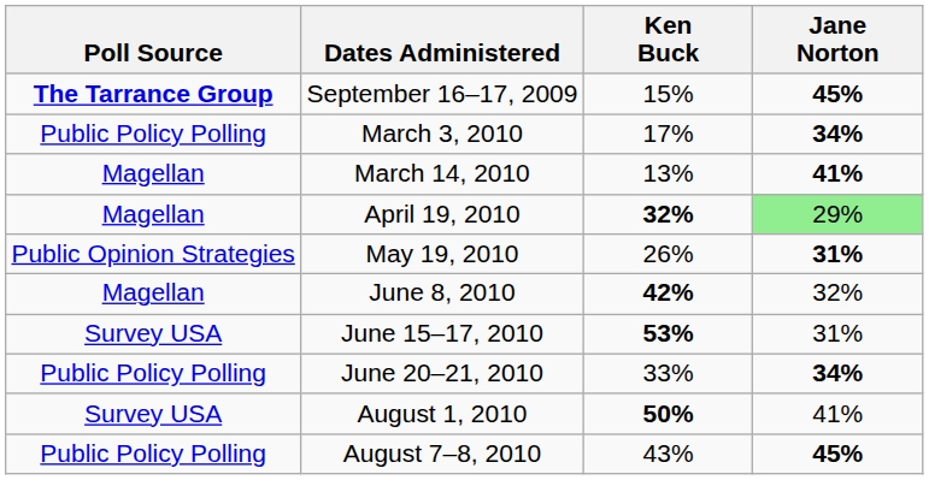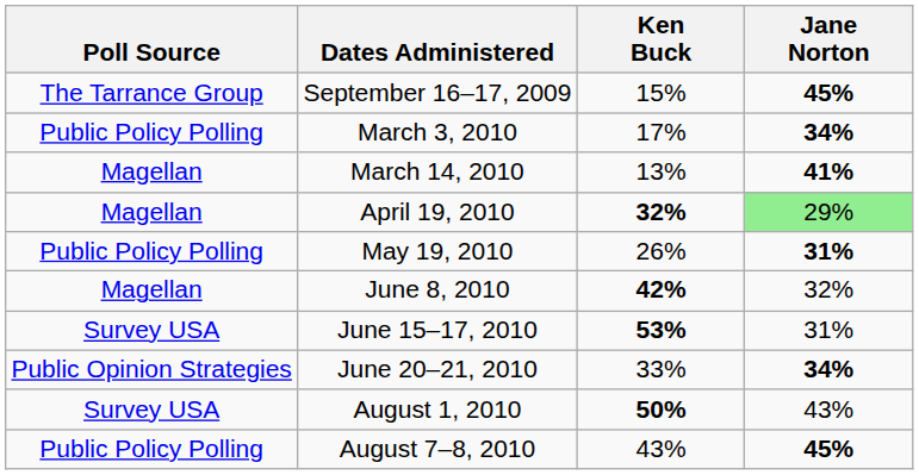 <table class="wikitable" style="text-align:center">
 <tr valign=bottom>
 <th>Poll Source</th>
 <th>Dates Administered</th>
 <th style="width:100px;">Ken<br>Buck</th>
 <th style="width:100px;">Jane<br>Norton</th>
 </tr>
 <tr>
-<td><strong><a href='#'>The Tarrance Group</a></strong></td>
+<td><a href='#'>The Tarrance Group</a></td>
 <td>September 16–17, 2009</td>
 <td>15%</td>
 <td><strong>45%</strong></td>
 </tr>
 <tr>
 <td><a href='#'>Public Policy Polling</a></td>
 <td>March 3, 2010</td>
 <td>17%</td>
 <td><strong>34%</strong></td>
 </tr>
 <tr>
 <td><a href='#'>Magellan</a></td>
 <td>March 14, 2010</td>
 <td>13%</td>
 <td><strong>41%</strong></td>
 </tr>
 <tr>
 <td><a href='#'>Magellan</a></td>
 <td>April 19, 2010</td>
 <td><strong>32%</strong></td>
 <td style="background: lightgreen;">29%</td>
 </tr>
 <tr>
-<td><a href='#'>Public Opinion Strategies</a></td>
+<td><a href='#'>Public Policy Polling</a></td>
 <td>May 19, 2010</td>
 <td>26%</td>
 <td><strong>31%</strong></td>
 </tr>
 <tr>
 <td><a href='#'>Magellan</a></td>
 <td>June 8, 2010</td>
 <td><strong>42%</strong></td>
 <td>32%</td>
 </tr>
 <tr>
 <td><a href='#'>Survey USA</a></td>
 <td>June 15–17, 2010</td>
 <td><strong>53%</strong></td>
 <td>31%</td>
 </tr>
 <tr>
-<td><a href='#'>Public Policy Polling</a></td>
+<td><a href='#'>Public Opinion Strategies</a></td>
 <td>June 20–21, 2010</td>
 <td>33%</td>
 <td><strong>34%</strong></td>
 </tr>
 <tr>
 <td><a href='#'>Survey USA</a></td>
 <td>August 1, 2010</td>
 <td><strong>50%</strong></td>
-<td>41%</td>
+<td>43%</td>
 </tr>
 <tr>
 <td><a href='#'>Public Policy Polling</a></td>
 <td>August 7–8, 2010</td>
 <td>43%</td>
 <td><strong>45%</strong></td>
 </tr>
 </table>
